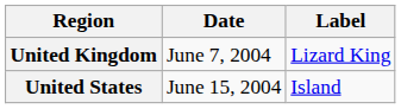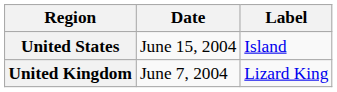 <table class="wikitable plainrowheaders">
 <tr>
 <th scope="col">Region</th>
 <th scope="col">Date</th>
 <th scope="col">Label</th>
 </tr>
 <tr>
+<th scope="row">United States</th>
+<td>June 15, 2004</td>
+<td><a href='#'>Island</a></td>
+</tr>
+<tr>
 <th scope="row">United Kingdom</th>
 <td>June 7, 2004</td>
 <td><a href='#'>Lizard King</a></td>
 </tr>
-<tr>
-<th scope="row">United States</th>
-<td>June 15, 2004</td>
-<td><a href='#'>Island</a></td>
-</tr>
 </table>
